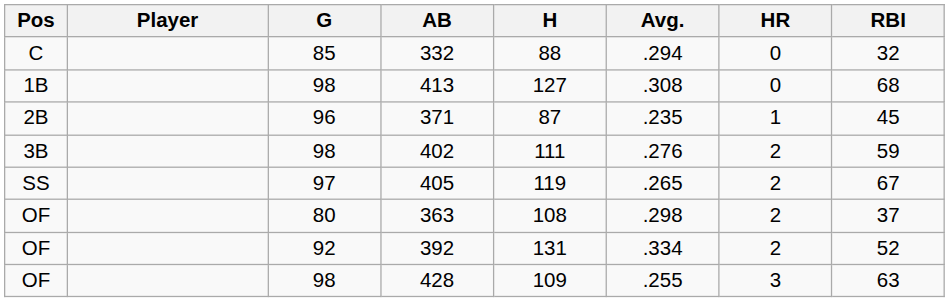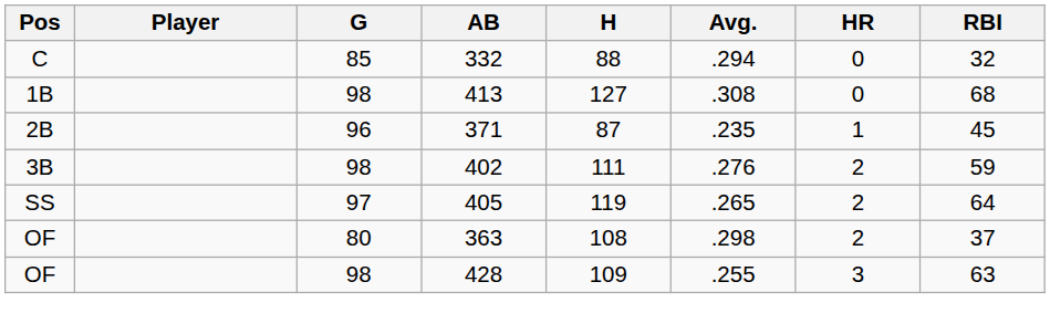 <table class="wikitable sortable">
 <tr>
 <th bgcolor="#DDDDFF" width="5%">Pos</th>
 <th bgcolor="#DDDDFF" width="16%">Player</th>
 <th bgcolor="#DDDDFF" width="9%">G</th>
 <th bgcolor="#DDDDFF" width="9%">AB</th>
 <th bgcolor="#DDDDFF" width="9%">H</th>
 <th bgcolor="#DDDDFF" width="9%">Avg.</th>
 <th bgcolor="#DDDDFF" width="9%">HR</th>
 <th bgcolor="#DDDDFF" width="9%">RBI</th>
 </tr>
 <tr align="center">
 <td>C</td>
 <td></td>
 <td>85</td>
 <td>332</td>
 <td>88</td>
 <td>.294</td>
 <td>0</td>
 <td>32</td>
 </tr>
 <tr align="center">
 <td>1B</td>
 <td></td>
 <td>98</td>
 <td>413</td>
 <td>127</td>
 <td>.308</td>
 <td>0</td>
 <td>68</td>
 </tr>
 <tr align="center">
 <td>2B</td>
 <td></td>
 <td>96</td>
 <td>371</td>
 <td>87</td>
 <td>.235</td>
 <td>1</td>
 <td>45</td>
 </tr>
 <tr align="center">
 <td>3B</td>
 <td></td>
 <td>98</td>
 <td>402</td>
 <td>111</td>
 <td>.276</td>
 <td>2</td>
 <td>59</td>
 </tr>
 <tr align="center">
 <td>SS</td>
 <td></td>
 <td>97</td>
 <td>405</td>
 <td>119</td>
 <td>.265</td>
 <td>2</td>
-<td>67</td>
+<td>64</td>
 </tr>
 <tr align="center">
 <td>OF</td>
 <td></td>
 <td>80</td>
 <td>363</td>
 <td>108</td>
 <td>.298</td>
 <td>2</td>
 <td>37</td>
 </tr>
 <tr align="center">
 <td>OF</td>
 <td></td>
-<td>92</td>
-<td>392</td>
-<td>131</td>
-<td>.334</td>
-<td>2</td>
-<td>52</td>
-</tr>
-<tr align="center">
-<td>OF</td>
-<td></td>
 <td>98</td>
 <td>428</td>
 <td>109</td>
 <td>.255</td>
 <td>3</td>
 <td>63</td>
 </tr>
 </table>
